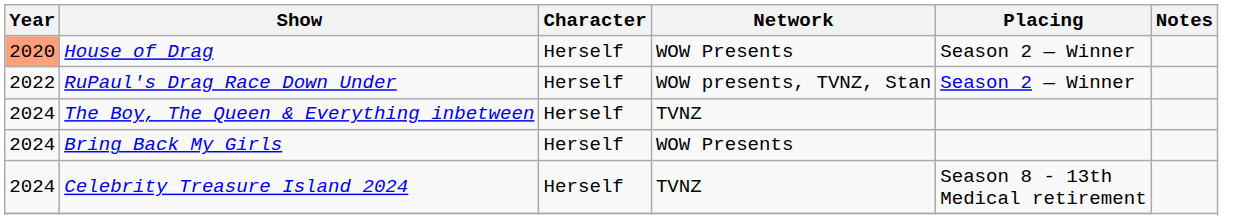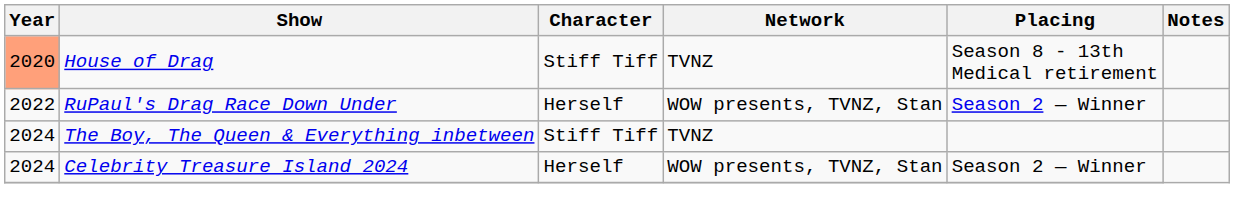 <table class="wikitable sortable">
 <tr>
 <th>Year</th>
 <th>Show</th>
 <th>Character</th>
 <th>Network</th>
 <th>Placing</th>
 <th class="unsortable">Notes</th>
 </tr>
 <tr>
 <td style="background: lightsalmon;">2020</td>
 <td><em><a href='#'>House of Drag</a></em></td>
-<td>Herself</td>
-<td>WOW Presents</td>
-<td>Season 2 — Winner</td>
+<td>Stiff Tiff</td>
+<td>TVNZ</td>
+<td>Season 8 - 13th<br>Medical retirement</td>
 <td></td>
 </tr>
 <tr>
 <td>2022</td>
 <td><em><a href='#'>RuPaul's Drag Race Down Under</a></em></td>
 <td>Herself</td>
 <td>WOW presents, TVNZ, Stan</td>
 <td><a href='#'>Season 2</a> — Winner</td>
 <td></td>
 </tr>
 <tr>
 <td>2024</td>
 <td><em><a href='#'>The Boy, The Queen & Everything inbetween</a></em></td>
-<td>Herself</td>
+<td>Stiff Tiff</td>
 <td>TVNZ</td>
-<td></td>
-<td></td>
-</tr>
-<tr>
-<td>2024</td>
-<td><em><a href='#'>Bring Back My Girls</a></em></td>
-<td>Herself</td>
-<td>WOW Presents</td>
 <td></td>
 <td></td>
 </tr>
 <tr>
 <td>2024</td>
 <td><em><a href='#'>Celebrity Treasure Island 2024</a></em></td>
 <td>Herself</td>
-<td>TVNZ</td>
-<td>Season 8 - 13th<br>Medical retirement</td>
+<td>WOW presents, TVNZ, Stan</td>
+<td>Season 2 — Winner</td>
 </tr>
 <tr>
 </tr>
 </table>
